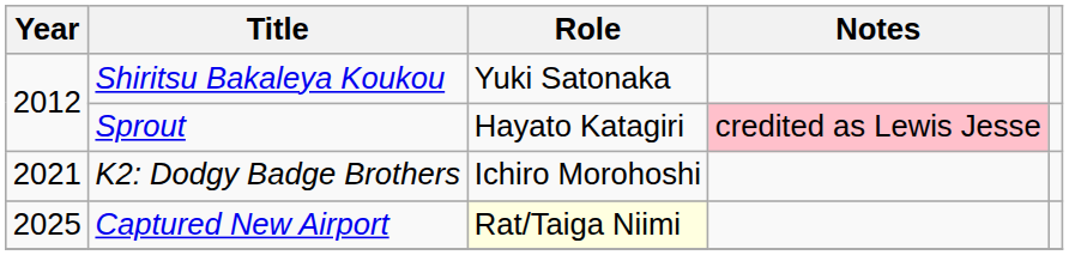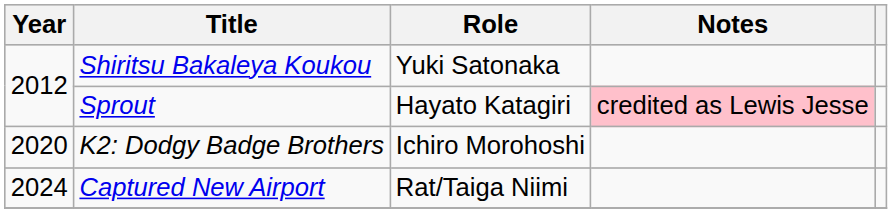 <table class="wikitable sortable">
 <tr>
 <th>Year</th>
 <th>Title</th>
 <th>Role</th>
 <th class="unsortable">Notes</th>
 <th class="unsortable"></th>
 </tr>
 <tr>
 <td rowspan="2">2012</td>
 <td><em><a href='#'>Shiritsu Bakaleya Koukou</a></em></td>
 <td>Yuki Satonaka</td>
 <td></td>
 <td></td>
 </tr>
 <tr>
 <td><em><a href='#'>Sprout</a></em></td>
 <td>Hayato Katagiri</td>
 <td style="background: pink;">credited as Lewis Jesse</td>
 <td></td>
 </tr>
 <tr>
-<td>2021</td>
+<td>2020</td>
 <td><em>K2: Dodgy Badge Brothers</em></td>
 <td>Ichiro Morohoshi</td>
 <td></td>
 <td></td>
 </tr>
 <tr>
-<td>2025</td>
+<td>2024</td>
 <td><em><a href='#'>Captured New Airport</a></em></td>
-<td style="background: lightyellow;">Rat/Taiga Niimi</td>
+<td>Rat/Taiga Niimi</td>
 <td></td>
 <td></td>
 </tr>
 <tr>
 </tr>
 </table>
